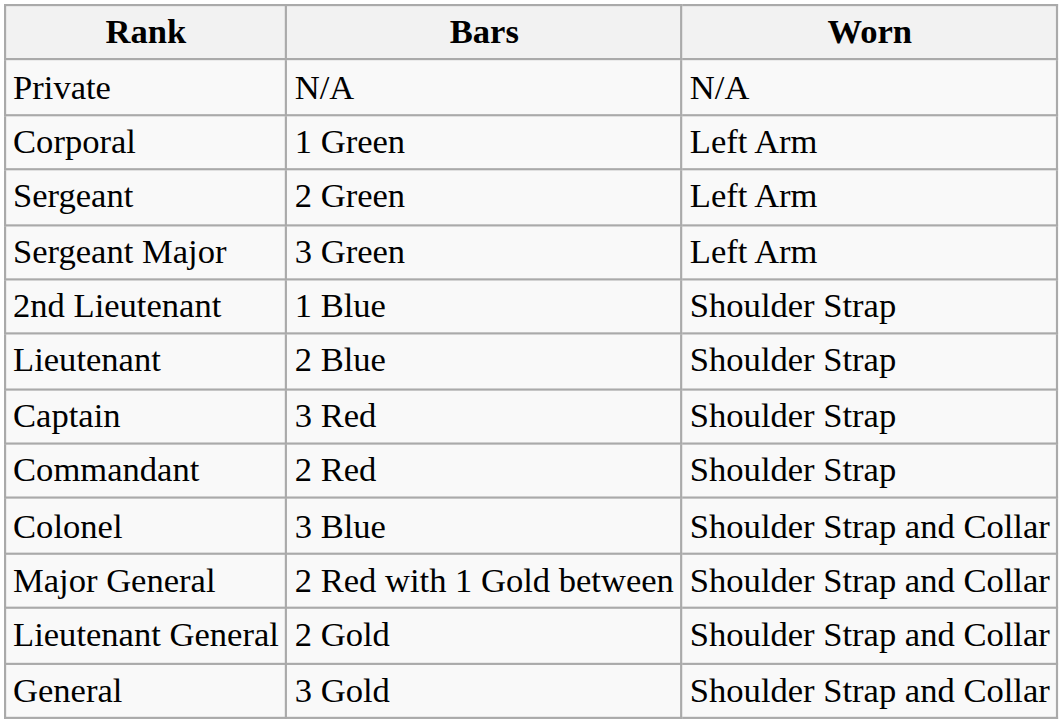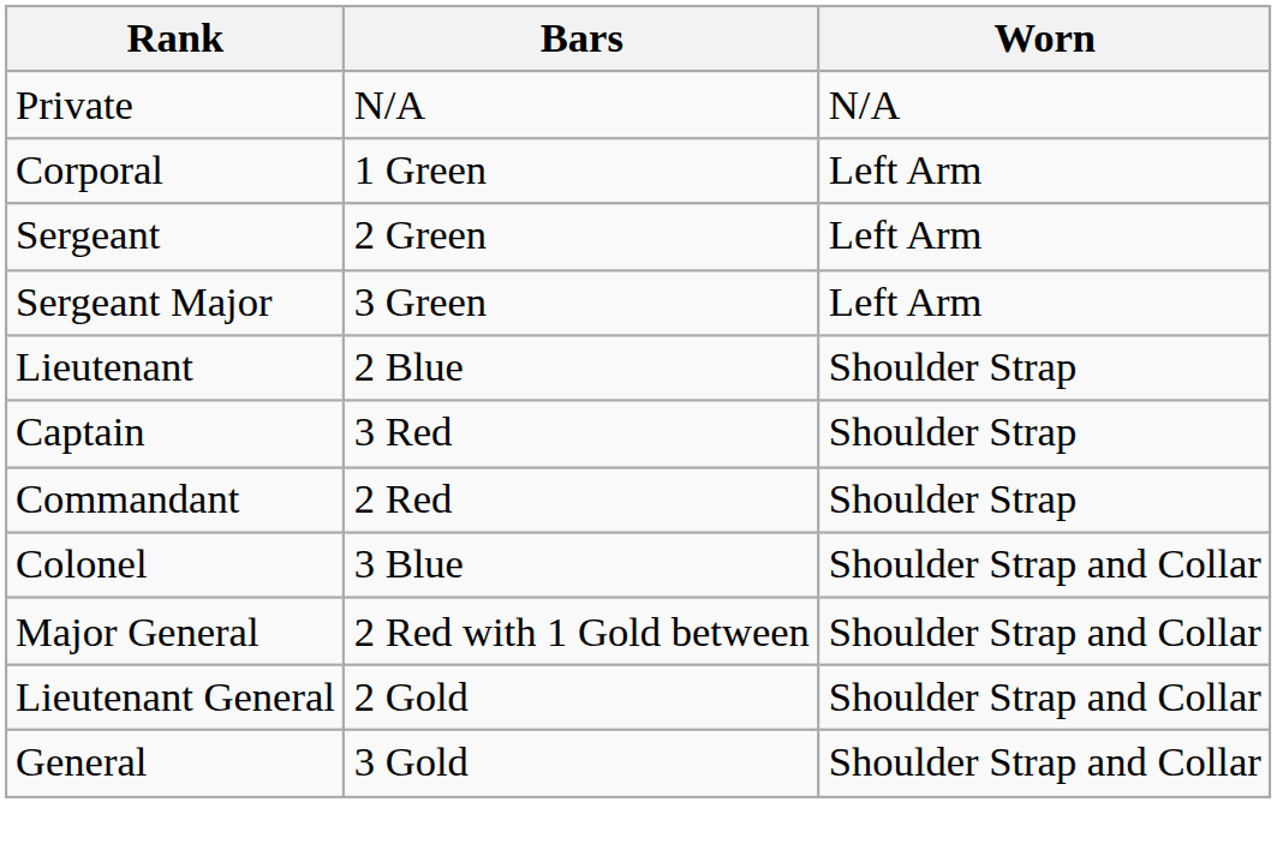 <table class="wikitable">
 <tr>
 <th>Rank</th>
 <th>Bars</th>
 <th>Worn</th>
 </tr>
 <tr>
 <td>Private</td>
 <td>N/A</td>
 <td>N/A</td>
 </tr>
 <tr>
 <td>Corporal</td>
 <td>1 Green</td>
 <td>Left Arm</td>
 </tr>
 <tr>
 <td>Sergeant</td>
 <td>2 Green</td>
 <td>Left Arm</td>
 </tr>
 <tr>
 <td>Sergeant Major</td>
 <td>3 Green</td>
 <td>Left Arm</td>
-</tr>
-<tr>
-<td>2nd Lieutenant</td>
-<td>1 Blue</td>
-<td>Shoulder Strap</td>
 </tr>
 <tr>
 <td>Lieutenant</td>
 <td>2 Blue</td>
 <td>Shoulder Strap</td>
 </tr>
 <tr>
 <td>Captain</td>
 <td>3 Red</td>
 <td>Shoulder Strap</td>
 </tr>
 <tr>
 <td>Commandant</td>
 <td>2 Red</td>
 <td>Shoulder Strap</td>
 </tr>
 <tr>
 <td>Colonel</td>
 <td>3 Blue</td>
 <td>Shoulder Strap and Collar</td>
 </tr>
 <tr>
 <td>Major General</td>
 <td>2 Red with 1 Gold between</td>
 <td>Shoulder Strap and Collar</td>
 </tr>
 <tr>
 <td>Lieutenant General</td>
 <td>2 Gold</td>
 <td>Shoulder Strap and Collar</td>
 </tr>
 <tr>
 <td>General</td>
 <td>3 Gold</td>
 <td>Shoulder Strap and Collar</td>
 </tr>
 </table>
